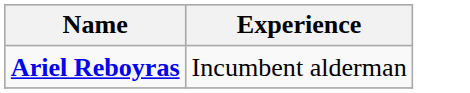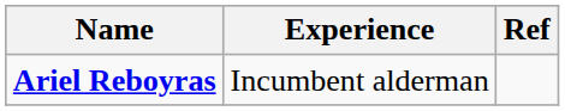 <table class="wikitable" style="text-align:center">
 <tr>
 <th>Name</th>
 <th>Experience</th>
+<th>Ref</th>
 </tr>
 <tr>
 <td><strong><a href='#'>Ariel Reboyras</a></strong></td>
 <td>Incumbent alderman</td>
+<td></td>
 </tr>
 </table>
